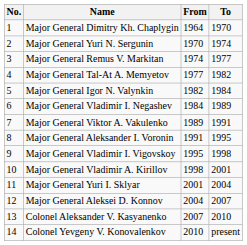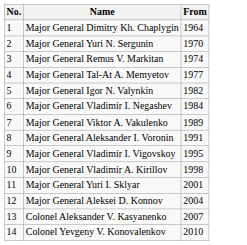 <table class="wikitable">
 <tr>
 <th>No.</th>
 <th>Name</th>
 <th>From</th>
-<th>To</th>
 </tr>
 <tr>
 <td>1</td>
 <td>Major General Dimitry Kh. Chaplygin</td>
 <td>1964</td>
-<td>1970</td>
 </tr>
 <tr>
 <td>2</td>
 <td>Major General Yuri N. Sergunin</td>
 <td>1970</td>
-<td>1974</td>
 </tr>
 <tr>
 <td>3</td>
 <td>Major General Remus V. Markitan</td>
 <td>1974</td>
-<td>1977</td>
 </tr>
 <tr>
 <td>4</td>
 <td>Major General Tal-At A. Memyetov</td>
 <td>1977</td>
-<td>1982</td>
 </tr>
 <tr>
 <td>5</td>
 <td>Major General Igor N. Valynkin</td>
 <td>1982</td>
-<td>1984</td>
 </tr>
 <tr>
 <td>6</td>
 <td>Major General Vladimir I. Negashev</td>
 <td>1984</td>
-<td>1989</td>
 </tr>
 <tr>
 <td>7</td>
 <td>Major General Viktor A. Vakulenko</td>
 <td>1989</td>
-<td>1991</td>
 </tr>
 <tr>
 <td>8</td>
 <td>Major General Aleksander I. Voronin</td>
 <td>1991</td>
-<td>1995</td>
 </tr>
 <tr>
 <td>9</td>
 <td>Major General Vladimir I. Vigovskoy</td>
 <td>1995</td>
-<td>1998</td>
 </tr>
 <tr>
 <td>10</td>
 <td>Major General Vladimir A. Kirillov</td>
 <td>1998</td>
-<td>2001</td>
 </tr>
 <tr>
 <td>11</td>
 <td>Major General Yuri I. Sklyar</td>
 <td>2001</td>
-<td>2004</td>
 </tr>
 <tr>
 <td>12</td>
 <td>Major General Aleksei D. Konnov</td>
 <td>2004</td>
-<td>2007</td>
 </tr>
 <tr>
 <td>13</td>
 <td>Colonel Aleksander V. Kasyanenko</td>
 <td>2007</td>
-<td>2010</td>
 </tr>
 <tr>
 <td>14</td>
 <td>Colonel Yevgeny V. Konovalenkov</td>
 <td>2010</td>
-<td>present</td>
 </tr>
 </table>
